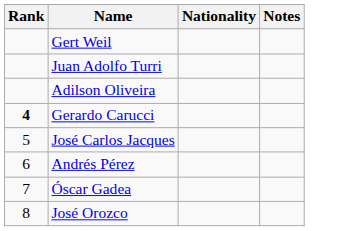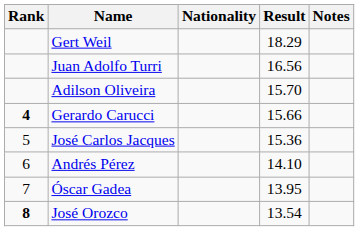 <table class="wikitable sortable" style="text-align:center">
 <tr>
 <th>Rank</th>
 <th>Name</th>
 <th>Nationality</th>
+<th>Result</th>
 <th>Notes</th>
 </tr>
 <tr>
 <td></td>
 <td align=left><a href='#'>Gert Weil</a></td>
 <td align=left></td>
+<td>18.29</td>
 <td></td>
 </tr>
 <tr>
 <td></td>
 <td align=left><a href='#'>Juan Adolfo Turri</a></td>
 <td align=left></td>
+<td>16.56</td>
 <td></td>
 </tr>
 <tr>
 <td></td>
 <td align=left><a href='#'>Adilson Oliveira</a></td>
 <td align=left></td>
+<td>15.70</td>
 <td></td>
 </tr>
 <tr>
 <td><strong>4</strong></td>
 <td align=left><a href='#'>Gerardo Carucci</a></td>
 <td align=left></td>
+<td>15.66</td>
 <td></td>
 </tr>
 <tr>
 <td>5</td>
 <td align=left><a href='#'>José Carlos Jacques</a></td>
 <td align=left></td>
+<td>15.36</td>
 <td></td>
 </tr>
 <tr>
 <td>6</td>
 <td align=left><a href='#'>Andrés Pérez</a></td>
 <td align=left></td>
+<td>14.10</td>
 <td></td>
 </tr>
 <tr>
 <td>7</td>
 <td align=left><a href='#'>Óscar Gadea</a></td>
 <td align=left></td>
+<td>13.95</td>
 <td></td>
 </tr>
 <tr>
-<td>8</td>
+<td><strong>8</strong></td>
 <td align=left><a href='#'>José Orozco</a></td>
 <td align=left></td>
+<td>13.54</td>
 <td></td>
 </tr>
 </table>
